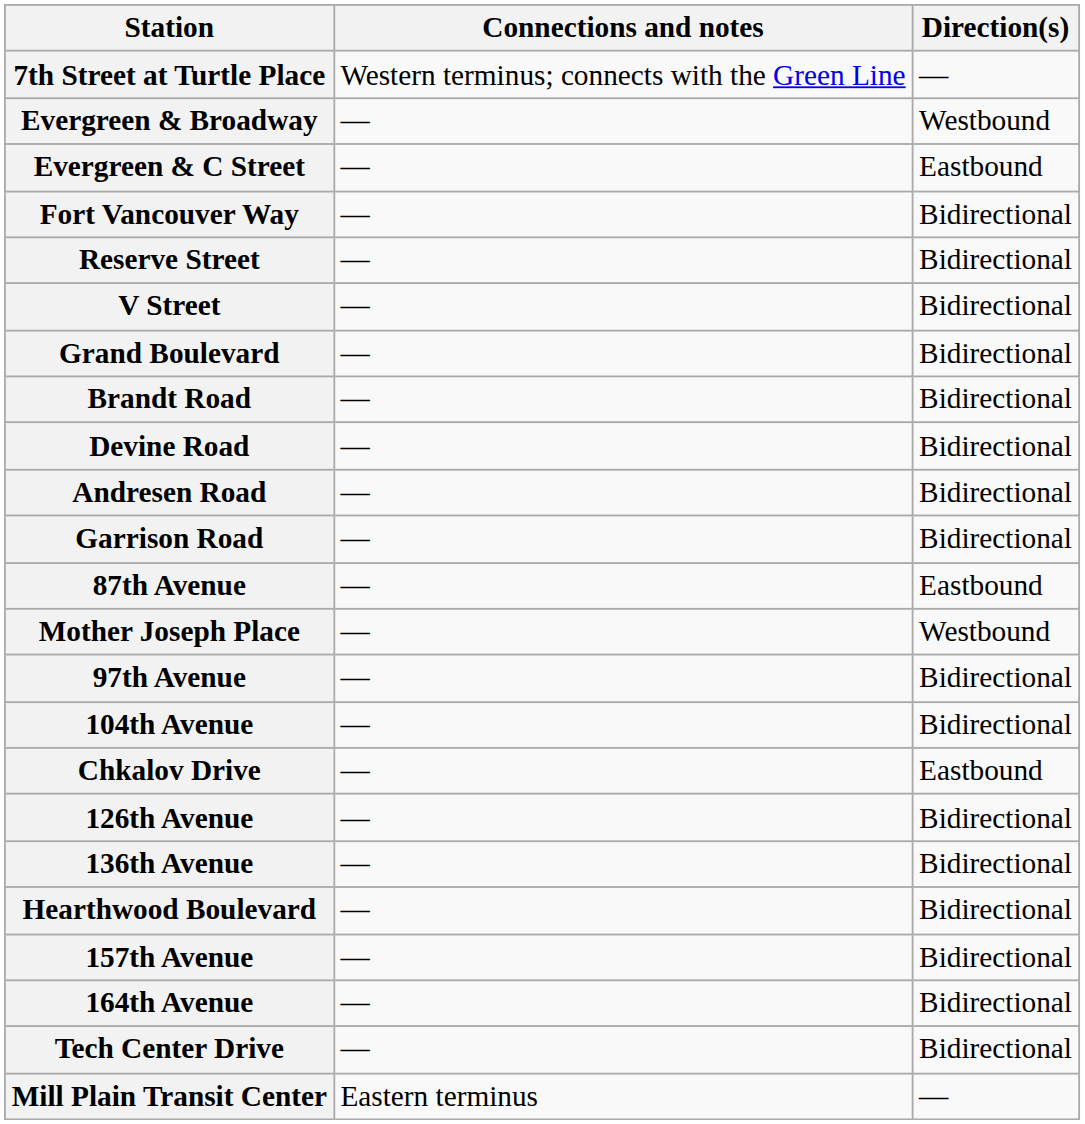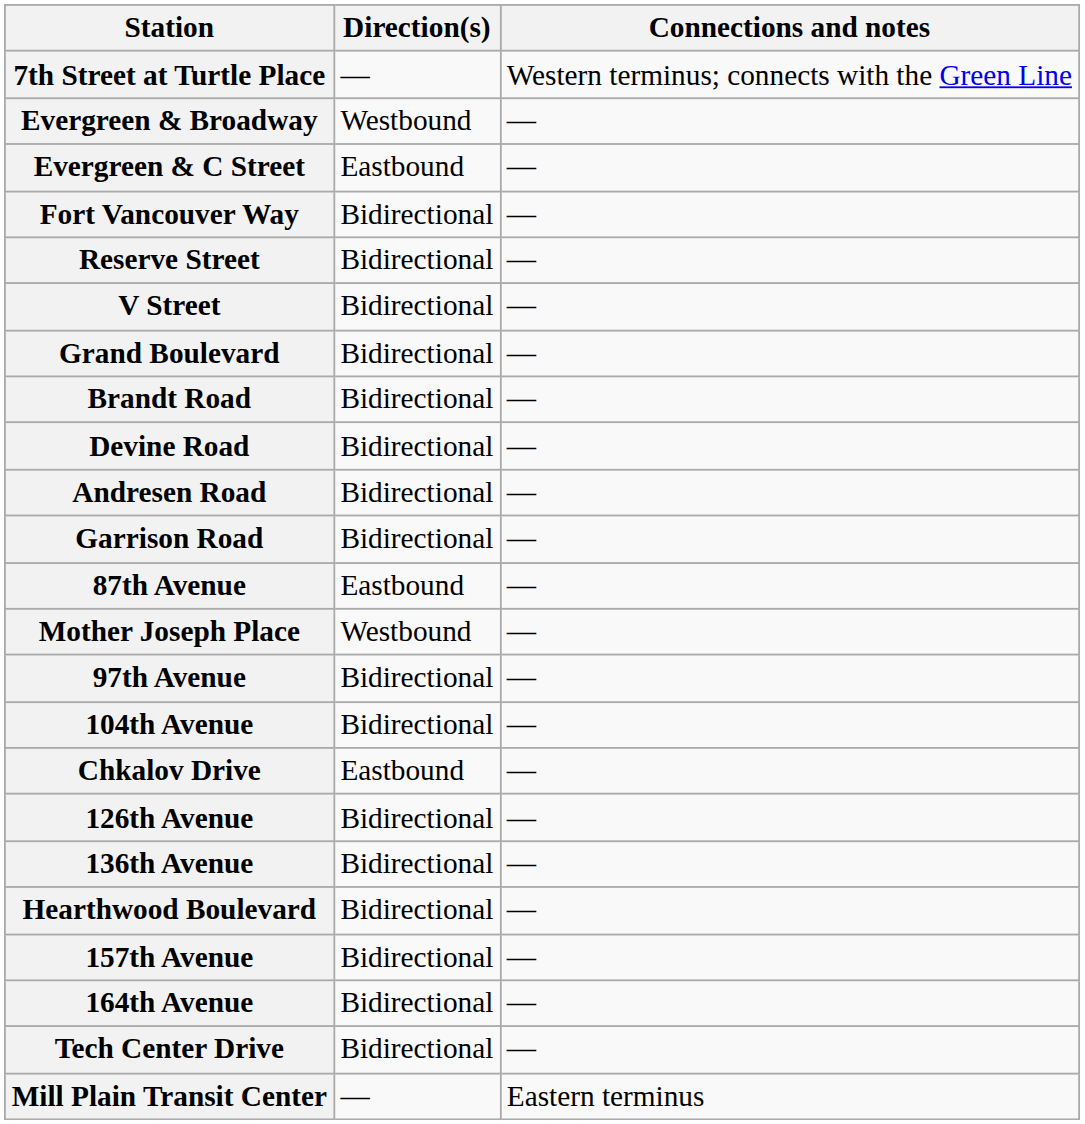 <table class="wikitable plainrowheaders">
 <tr>
 <th>Station</th>
+<th>Direction(s)</th>
 <th>Connections and notes</th>
-<th>Direction(s)</th>
 </tr>
 <tr>
 <th scope="row">7th Street at Turtle Place</th>
+<td>—</td>
 <td>Western terminus; connects with the <a href='#'>Green Line</a></td>
+</tr>
+<tr>
+<th scope="row">Evergreen & Broadway</th>
+<td>Westbound</td>
 <td>—</td>
 </tr>
 <tr>
-<th scope="row">Evergreen & Broadway</th>
+<th scope="row">Evergreen & C Street</th>
+<td>Eastbound</td>
 <td>—</td>
-<td>Westbound</td>
-</tr>
-<tr>
-<th scope="row">Evergreen & C Street</th>
-<td>—</td>
-<td>Eastbound</td>
 </tr>
 <tr>
 <th scope="row">Fort Vancouver Way</th>
+<td>Bidirectional</td>
 <td>—</td>
-<td>Bidirectional</td>
 </tr>
 <tr>
 <th scope="row">Reserve Street</th>
+<td>Bidirectional</td>
 <td>—</td>
-<td>Bidirectional</td>
 </tr>
 <tr>
 <th scope="row">V Street</th>
+<td>Bidirectional</td>
 <td>—</td>
-<td>Bidirectional</td>
 </tr>
 <tr>
 <th scope="row">Grand Boulevard</th>
+<td>Bidirectional</td>
 <td>—</td>
-<td>Bidirectional</td>
 </tr>
 <tr>
 <th scope="row">Brandt Road</th>
+<td>Bidirectional</td>
 <td>—</td>
-<td>Bidirectional</td>
 </tr>
 <tr>
 <th scope="row">Devine Road</th>
+<td>Bidirectional</td>
 <td>—</td>
-<td>Bidirectional</td>
 </tr>
 <tr>
 <th scope="row">Andresen Road</th>
+<td>Bidirectional</td>
 <td>—</td>
-<td>Bidirectional</td>
 </tr>
 <tr>
 <th scope="row">Garrison Road</th>
+<td>Bidirectional</td>
 <td>—</td>
-<td>Bidirectional</td>
 </tr>
 <tr>
 <th scope="row">87th Avenue</th>
+<td>Eastbound</td>
 <td>—</td>
-<td>Eastbound</td>
 </tr>
 <tr>
 <th scope="row">Mother Joseph Place</th>
+<td>Westbound</td>
 <td>—</td>
-<td>Westbound</td>
 </tr>
 <tr>
 <th scope="row">97th Avenue</th>
+<td>Bidirectional</td>
 <td>—</td>
-<td>Bidirectional</td>
 </tr>
 <tr>
 <th scope="row">104th Avenue</th>
+<td>Bidirectional</td>
 <td>—</td>
-<td>Bidirectional</td>
 </tr>
 <tr>
 <th scope="row">Chkalov Drive</th>
+<td>Eastbound</td>
 <td>—</td>
-<td>Eastbound</td>
 </tr>
 <tr>
 <th scope="row">126th Avenue</th>
+<td>Bidirectional</td>
 <td>—</td>
-<td>Bidirectional</td>
 </tr>
 <tr>
 <th scope="row">136th Avenue</th>
+<td>Bidirectional</td>
 <td>—</td>
-<td>Bidirectional</td>
 </tr>
 <tr>
 <th scope="row">Hearthwood Boulevard</th>
+<td>Bidirectional</td>
 <td>—</td>
-<td>Bidirectional</td>
 </tr>
 <tr>
 <th scope="row">157th Avenue</th>
+<td>Bidirectional</td>
 <td>—</td>
-<td>Bidirectional</td>
 </tr>
 <tr>
 <th scope="row">164th Avenue</th>
+<td>Bidirectional</td>
 <td>—</td>
-<td>Bidirectional</td>
 </tr>
 <tr>
 <th scope="row">Tech Center Drive</th>
+<td>Bidirectional</td>
 <td>—</td>
-<td>Bidirectional</td>
 </tr>
 <tr>
 <th scope="row">Mill Plain Transit Center</th>
+<td>—</td>
 <td>Eastern terminus</td>
-<td>—</td>
 </tr>
 </table>
